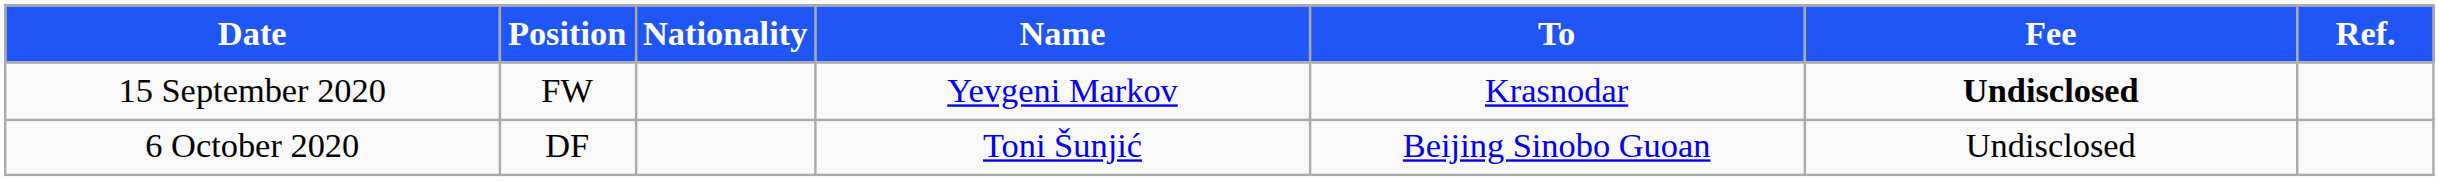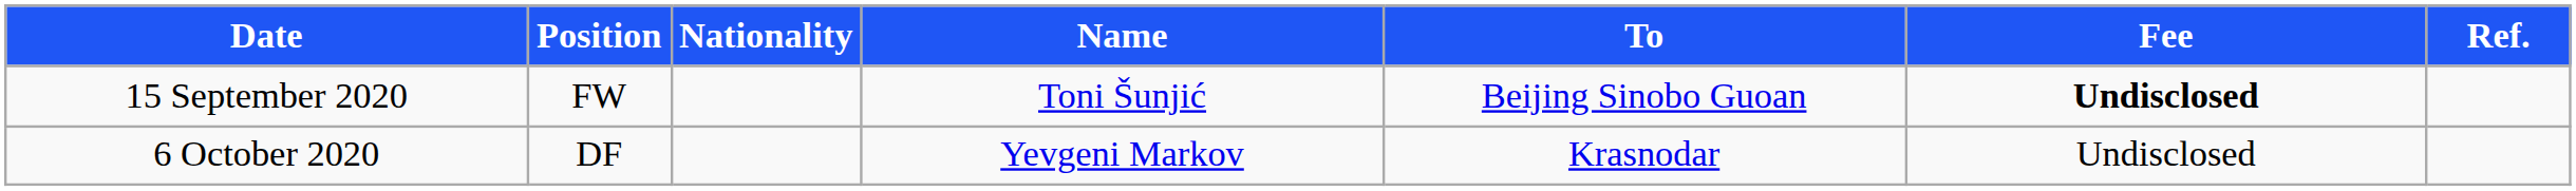 <table class="wikitable"  style="text-align:center; font-size:90%; ">
 <tr>
 <th style="background:#1F56F5; color:white; width:200px;">Date</th>
 <th style="background:#1F56F5; color:white; width:50px;">Position</th>
 <th style="background:#1F56F5; color:white; width:50px;">Nationality</th>
 <th style="background:#1F56F5; color:white; width:200px;">Name</th>
 <th style="background:#1F56F5; color:white; width:200px;">To</th>
 <th style="background:#1F56F5; color:white; width:200px;">Fee</th>
 <th style="background:#1F56F5; color:white; width:50px;">Ref.</th>
 </tr>
 <tr>
 <td>15 September 2020</td>
 <td>FW</td>
 <td></td>
-<td><a href='#'>Yevgeni Markov</a></td>
-<td><a href='#'>Krasnodar</a></td>
+<td><a href='#'>Toni Šunjić</a></td>
+<td><a href='#'>Beijing Sinobo Guoan</a></td>
 <td><strong>Undisclosed</strong></td>
 <td></td>
 </tr>
 <tr>
 <td>6 October 2020</td>
 <td>DF</td>
 <td></td>
-<td><a href='#'>Toni Šunjić</a></td>
-<td><a href='#'>Beijing Sinobo Guoan</a></td>
+<td><a href='#'>Yevgeni Markov</a></td>
+<td><a href='#'>Krasnodar</a></td>
 <td>Undisclosed</td>
 <td></td>
 </tr>
 </table>
